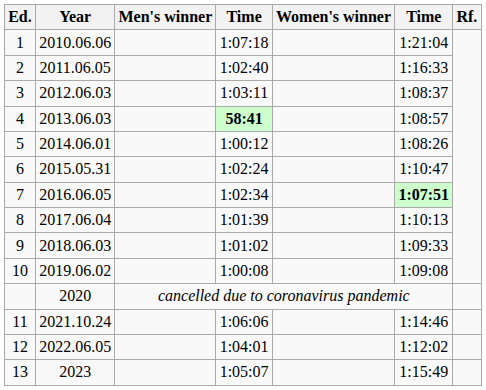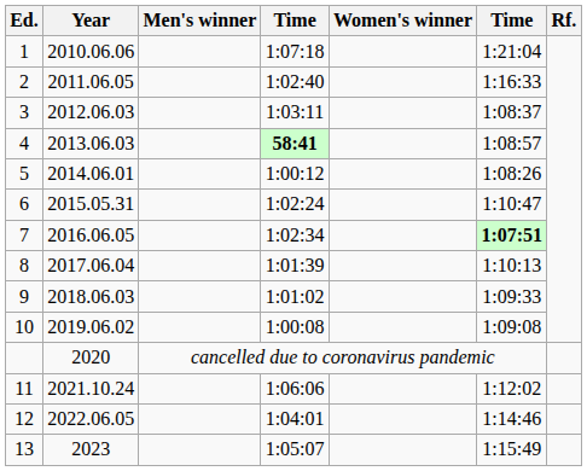 <table class="wikitable sortable" style="text-align:center">
 <tr>
 <th class="unsortable">Ed.</th>
 <th>Year</th>
 <th>Men's winner</th>
 <th>Time</th>
 <th>Women's winner</th>
 <th>Time</th>
 <th class="unsortable">Rf.</th>
 </tr>
 <tr>
 <td>1</td>
 <td>2010.06.06</td>
 <td align="left"></td>
 <td>1:07:18</td>
 <td align="left"></td>
 <td>1:21:04</td>
 </tr>
 <tr>
 <td>2</td>
 <td>2011.06.05</td>
 <td align="left"></td>
 <td>1:02:40</td>
 <td align="left"></td>
 <td>1:16:33</td>
 </tr>
 <tr>
 <td>3</td>
 <td>2012.06.03</td>
 <td align="left"></td>
 <td>1:03:11</td>
 <td align="left"></td>
 <td>1:08:37</td>
 </tr>
 <tr>
 <td>4</td>
 <td>2013.06.03</td>
 <td align="left"></td>
 <td bgcolor="#CCFFCC"><strong>58:41</strong></td>
 <td align="left"></td>
 <td>1:08:57</td>
 </tr>
 <tr>
 <td>5</td>
 <td>2014.06.01</td>
 <td align="left"></td>
 <td>1:00:12</td>
 <td align="left"></td>
 <td>1:08:26</td>
 </tr>
 <tr>
 <td>6</td>
 <td>2015.05.31</td>
 <td align="left"></td>
 <td>1:02:24</td>
 <td align="left"></td>
 <td>1:10:47</td>
 </tr>
 <tr>
 <td>7</td>
 <td>2016.06.05</td>
 <td align="left"></td>
 <td>1:02:34</td>
 <td align="left"></td>
 <td bgcolor="#CCFFCC"><strong>1:07:51</strong></td>
 </tr>
 <tr>
 <td>8</td>
 <td>2017.06.04</td>
 <td align="left"></td>
 <td>1:01:39</td>
 <td align="left"></td>
 <td>1:10:13</td>
 </tr>
 <tr>
 <td>9</td>
 <td>2018.06.03</td>
 <td align="left"></td>
 <td>1:01:02</td>
 <td align="left"></td>
 <td>1:09:33</td>
 </tr>
 <tr>
 <td>10</td>
 <td>2019.06.02</td>
 <td align="left"></td>
 <td>1:00:08</td>
 <td align="left"></td>
 <td>1:09:08</td>
 </tr>
 <tr>
 <td></td>
 <td>2020</td>
 <td colspan="4" align="center" data-sort-value=""><em>cancelled due to coronavirus pandemic</em></td>
 <td></td>
 </tr>
 <tr>
 <td>11</td>
 <td>2021.10.24</td>
 <td align="left"></td>
 <td>1:06:06</td>
 <td align="left"></td>
-<td>1:14:46</td>
+<td>1:12:02</td>
 <td></td>
 </tr>
 <tr>
 <td>12</td>
 <td>2022.06.05</td>
 <td align="left"></td>
 <td>1:04:01</td>
 <td align="left"></td>
-<td>1:12:02</td>
+<td>1:14:46</td>
 <td></td>
 </tr>
 <tr>
 <td>13</td>
 <td>2023</td>
 <td></td>
 <td>1:05:07</td>
 <td></td>
 <td>1:15:49</td>
 <td></td>
 </tr>
 </table>
